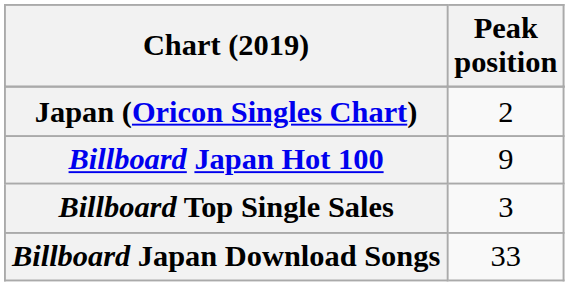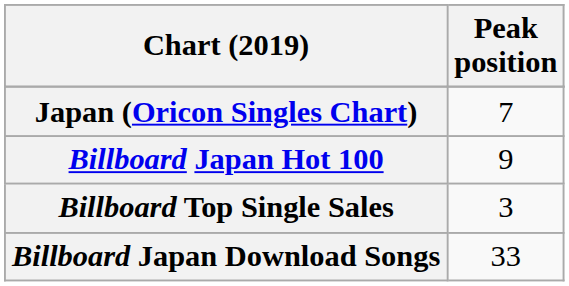 <table class="wikitable sortable plainrowheaders" style="text-align:center;">
 <tr>
 <th scope="col">Chart (2019)</th>
 <th scope="col">Peak<br>position</th>
 </tr>
 <tr>
 </tr>
 <tr>
 <th scope="row">Japan (<a href='#'>Oricon Singles Chart</a>)</th>
-<td>2</td>
+<td>7</td>
 </tr>
 <tr>
 <th scope="row"><em><a href='#'>Billboard</a></em> <a href='#'>Japan Hot 100</a></th>
 <td>9</td>
 </tr>
 <tr>
 <th scope="row"><em>Billboard</em> Top Single Sales</th>
 <td>3</td>
 </tr>
 <tr>
 <th scope="row"><em>Billboard</em> Japan Download Songs</th>
 <td>33</td>
 </tr>
 </table>
